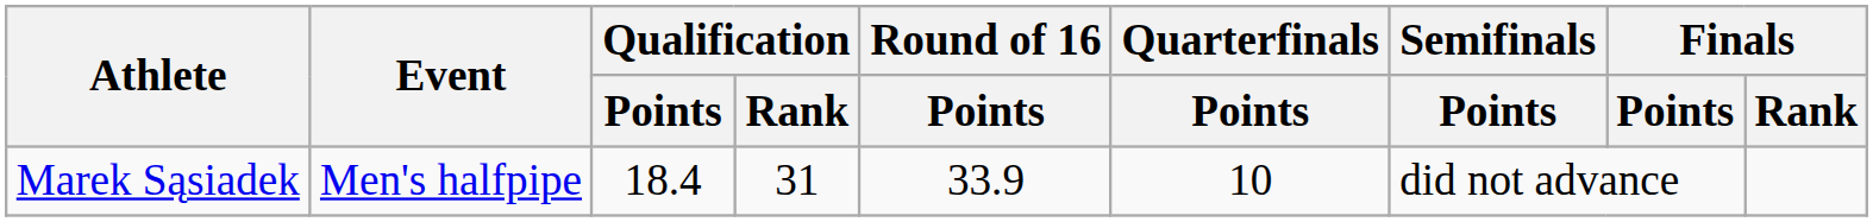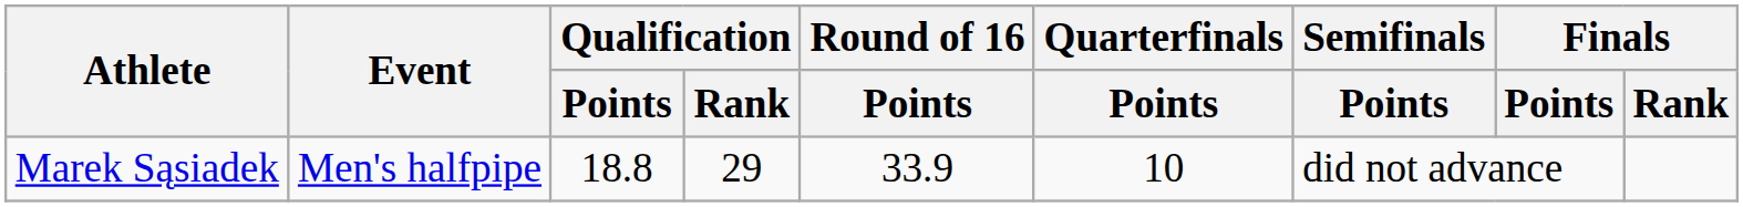 <table class="wikitable">
 <tr>
 <th rowspan="2">Athlete</th>
 <th rowspan="2">Event</th>
 <th colspan="2">Qualification</th>
 <th>Round of 16</th>
 <th>Quarterfinals</th>
 <th>Semifinals</th>
 <th colspan=2>Finals</th>
 </tr>
 <tr>
 <th>Points</th>
 <th>Rank</th>
 <th>Points</th>
 <th>Points</th>
 <th>Points</th>
 <th>Points</th>
 <th>Rank</th>
 </tr>
 <tr>
 <td><a href='#'>Marek Sąsiadek</a></td>
 <td><a href='#'>Men's halfpipe</a></td>
-<td align="center">18.4</td>
-<td align="center">31</td>
+<td align="center">18.8</td>
+<td align="center">29</td>
 <td align="center">33.9</td>
 <td align="center">10</td>
 <td colspan="2">did not advance</td>
 </tr>
 </table>
